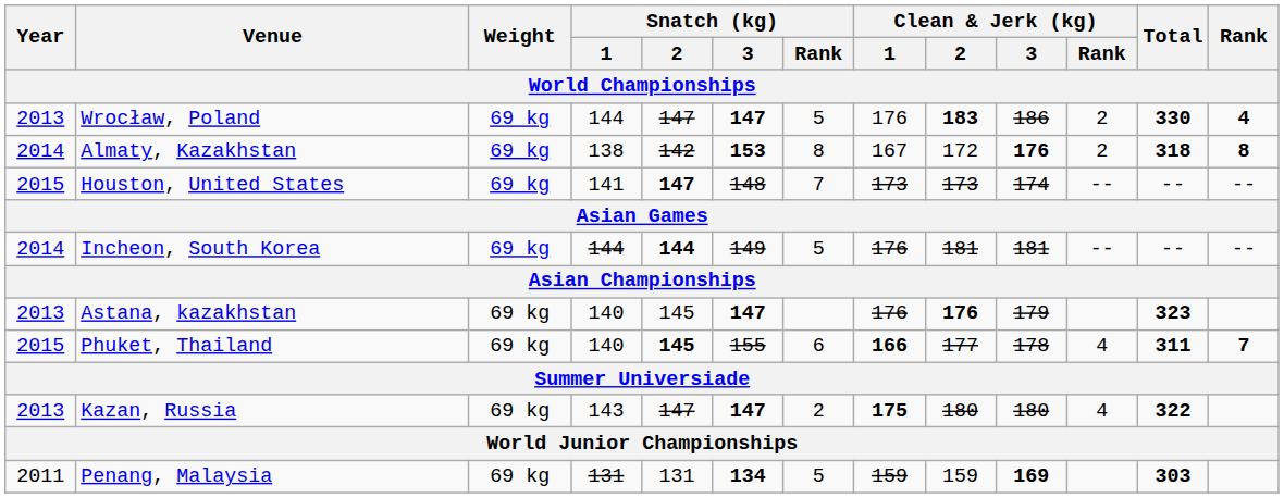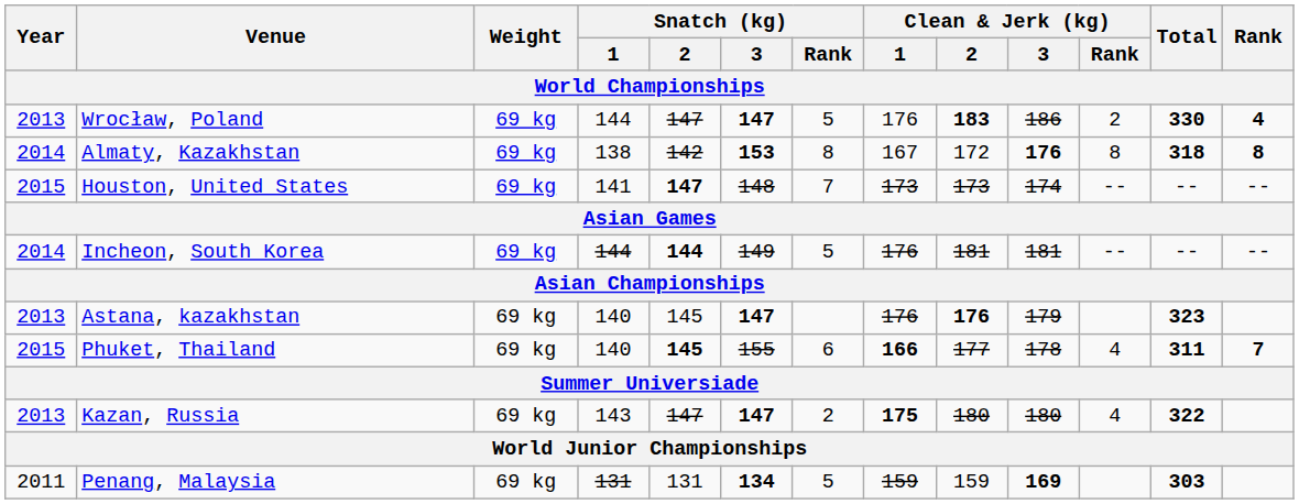 <table class = "wikitable" style="text-align:center;">
 <tr>
 <th rowspan=2 width=40>Year</th>
 <th rowspan=2 width=250>Venue</th>
 <th rowspan=2 width=60>Weight</th>
 <th colspan=4>Snatch (kg)</th>
 <th colspan=4>Clean & Jerk (kg)</th>
 <th rowspan=2 width=40>Total</th>
 <th rowspan=2 width=40>Rank</th>
 </tr>
 <tr>
 <th width=40>1</th>
 <th width=40>2</th>
 <th width=40>3</th>
 <th width=40>Rank</th>
 <th width=40>1</th>
 <th width=40>2</th>
 <th width=40>3</th>
 <th width=40>Rank</th>
 </tr>
 <tr>
 <th colspan=13><a href='#'>World Championships</a></th>
 </tr>
 <tr>
 <td><a href='#'>2013</a></td>
 <td align=left> <a href='#'>Wrocław</a>, <a href='#'>Poland</a></td>
 <td><a href='#'>69 kg</a></td>
 <td>144</td>
 <td><s>147</s></td>
 <td><strong>147</strong></td>
 <td>5</td>
 <td>176</td>
 <td><strong>183</strong></td>
 <td><s>186</s></td>
 <td>2</td>
 <td><strong>330</strong></td>
 <td><strong>4</strong></td>
 </tr>
 <tr>
 <td><a href='#'>2014</a></td>
 <td align=left> <a href='#'>Almaty</a>, <a href='#'>Kazakhstan</a></td>
 <td><a href='#'>69 kg</a></td>
 <td>138</td>
 <td><s>142</s></td>
 <td><strong>153</strong></td>
 <td>8</td>
 <td>167</td>
 <td>172</td>
 <td><strong>176</strong></td>
-<td>2</td>
+<td>8</td>
 <td><strong>318</strong></td>
 <td><strong>8</strong></td>
 </tr>
 <tr>
 <td><a href='#'>2015</a></td>
 <td align=left> <a href='#'>Houston</a>, <a href='#'>United States</a></td>
 <td><a href='#'>69 kg</a></td>
 <td>141</td>
 <td><strong>147</strong></td>
 <td><s>148</s></td>
 <td>7</td>
 <td><s>173</s></td>
 <td><s>173</s></td>
 <td><s>174</s></td>
 <td>--</td>
 <td>--</td>
 <td>--</td>
 </tr>
 <tr>
 <th colspan=13><a href='#'>Asian Games</a></th>
 </tr>
 <tr>
 <td><a href='#'>2014</a></td>
 <td align=left> <a href='#'>Incheon</a>, <a href='#'>South Korea</a></td>
 <td><a href='#'>69 kg</a></td>
 <td><s>144</s></td>
 <td><strong>144</strong></td>
 <td><s>149</s></td>
 <td>5</td>
 <td><s>176</s></td>
 <td><s>181</s></td>
 <td><s>181</s></td>
 <td>--</td>
 <td>--</td>
 <td>--</td>
 </tr>
 <tr>
 <th colspan=13><a href='#'>Asian Championships</a></th>
 </tr>
 <tr>
 <td><a href='#'>2013</a></td>
 <td align=left> <a href='#'>Astana</a>, <a href='#'>kazakhstan</a></td>
 <td>69 kg</td>
 <td>140</td>
 <td>145</td>
 <td><strong>147</strong></td>
 <td><strong></strong></td>
 <td><s>176</s></td>
 <td><strong>176</strong></td>
 <td><s>179</s></td>
 <td><strong></strong></td>
 <td><strong>323</strong></td>
 <td><strong></strong></td>
 </tr>
 <tr>
 <td><a href='#'>2015</a></td>
 <td align=left> <a href='#'>Phuket</a>, <a href='#'>Thailand</a></td>
 <td>69 kg</td>
 <td>140</td>
 <td><strong>145</strong></td>
 <td><s>155</s></td>
 <td>6</td>
 <td><strong>166</strong></td>
 <td><s>177</s></td>
 <td><s>178</s></td>
 <td>4</td>
 <td><strong>311</strong></td>
 <td><strong>7</strong></td>
 </tr>
 <tr>
 <th colspan=13><a href='#'>Summer Universiade</a></th>
 </tr>
 <tr>
 <td><a href='#'>2013</a></td>
 <td align=left> <a href='#'>Kazan</a>, <a href='#'>Russia</a></td>
 <td>69 kg</td>
 <td>143</td>
 <td><s>147</s></td>
 <td><strong>147</strong></td>
 <td>2</td>
 <td><strong>175</strong></td>
 <td><s>180</s></td>
 <td><s>180</s></td>
 <td>4</td>
 <td><strong>322</strong></td>
 <td><strong></strong></td>
 </tr>
 <tr>
 <th colspan=13>World Junior Championships</th>
 </tr>
 <tr>
 <td>2011</td>
 <td align=left> <a href='#'>Penang</a>, <a href='#'>Malaysia</a></td>
 <td>69 kg</td>
 <td><s>131</s></td>
 <td>131</td>
 <td><strong>134</strong></td>
 <td>5</td>
 <td><s>159</s></td>
 <td>159</td>
 <td><strong>169</strong></td>
 <td><strong></strong></td>
 <td><strong>303</strong></td>
 <td><strong></strong></td>
 </tr>
 </table>
